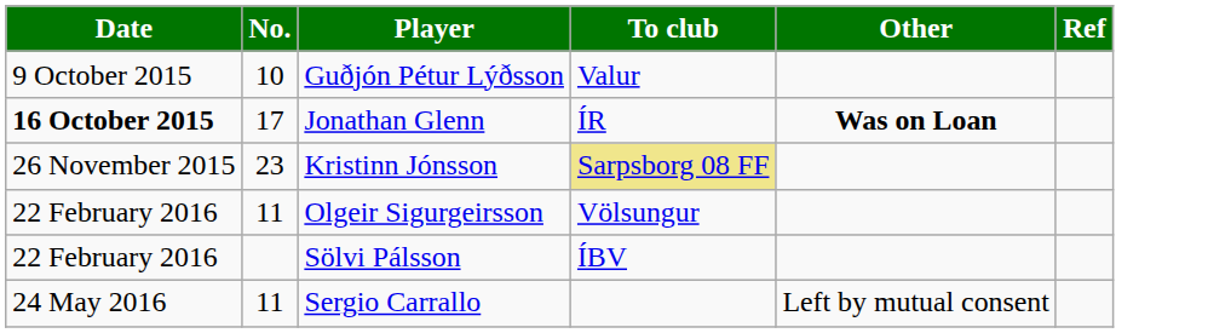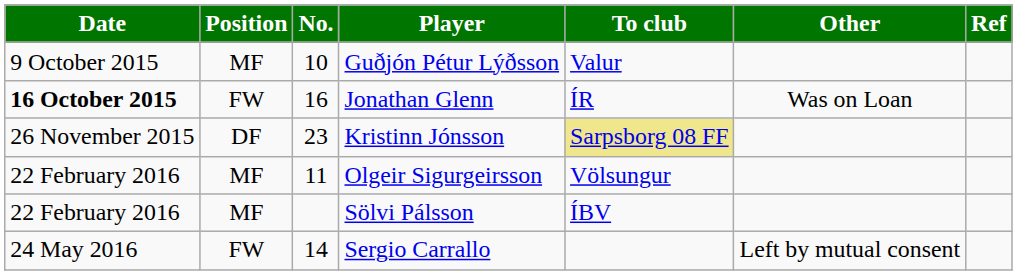 <table class="wikitable sortable">
 <tr>
 <th style="background:#007500; color:white;">Date</th>
+<th style="background:#007500; color:white;">Position</th>
 <th style="background:#007500; color:white;">No.</th>
 <th style="background:#007500; color:white;">Player</th>
 <th style="background:#007500; color:white;">To club</th>
 <th style="background:#007500; color:white;">Other</th>
 <th style="background:#007500; color:white;">Ref</th>
 </tr>
 <tr>
 <td>9 October 2015</td>
+<td style="text-align:center;">MF</td>
 <td style="text-align:center;">10</td>
 <td style="text-align:left;"> <a href='#'>Guðjón Pétur Lýðsson</a></td>
 <td style="text-align:left;"> <a href='#'>Valur</a></td>
 <td style="text-align:center;"></td>
 <td></td>
 </tr>
 <tr>
 <td><strong>16 October 2015</strong></td>
-<td style="text-align:center;">17</td>
+<td style="text-align:center;">FW</td>
+<td style="text-align:center;">16</td>
 <td style="text-align:left;"> <a href='#'>Jonathan Glenn</a></td>
 <td style="text-align:left;"> <a href='#'>ÍR</a></td>
-<td style="text-align:center;"><strong>Was on Loan</strong></td>
+<td style="text-align:center;">Was on Loan</td>
 <td></td>
 </tr>
 <tr>
 <td>26 November 2015</td>
+<td style="text-align:center;">DF</td>
 <td style="text-align:center;">23</td>
 <td style="text-align:left;"> <a href='#'>Kristinn Jónsson</a></td>
 <td style="background: khaki; text-align:left;"> <a href='#'>Sarpsborg 08 FF</a></td>
 <td style="text-align:center;"></td>
 <td></td>
 </tr>
 <tr>
 <td>22 February 2016</td>
+<td style="text-align:center;">MF</td>
 <td style="text-align:center;">11</td>
 <td style="text-align:left;"> <a href='#'>Olgeir Sigurgeirsson</a></td>
 <td style="text-align:left;"> <a href='#'>Völsungur</a></td>
 <td style="text-align:center;"></td>
 <td></td>
 </tr>
 <tr>
 <td>22 February 2016</td>
+<td style="text-align:center;">MF</td>
 <td style="text-align:center;"></td>
 <td style="text-align:left;"> <a href='#'>Sölvi Pálsson</a></td>
 <td style="text-align:left;"> <a href='#'>ÍBV</a></td>
 <td style="text-align:center;"></td>
 <td></td>
 </tr>
 <tr>
 <td>24 May 2016</td>
-<td style="text-align:center;">11</td>
+<td style="text-align:center;">FW</td>
+<td style="text-align:center;">14</td>
 <td style="text-align:left;"> <a href='#'>Sergio Carrallo</a></td>
 <td style="text-align:left;"></td>
 <td style="text-align:center;">Left by mutual consent</td>
 <td></td>
 </tr>
 </table>
